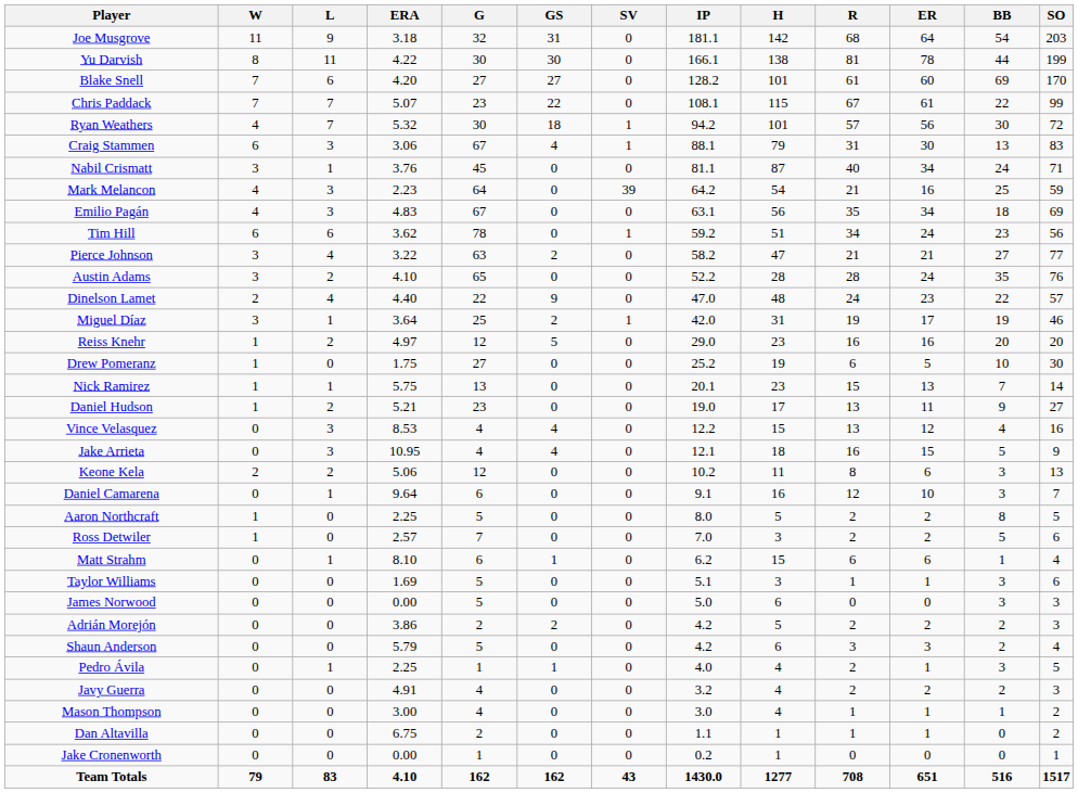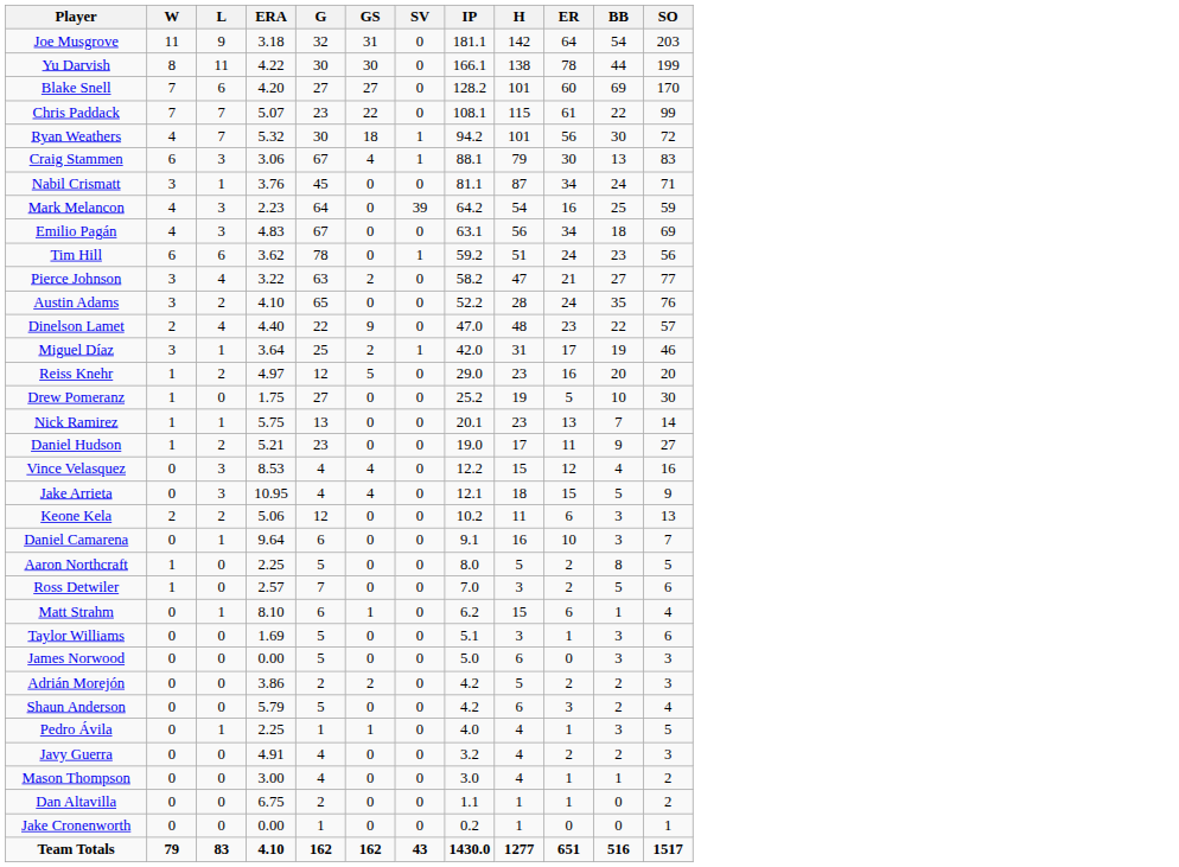 <table class=wikitable style="text-align:center">
 <tr>
 <th bgcolor=#DDDDFF; width="20%">Player</th>
 <th bgcolor=#DDDDFF; width="7%">W</th>
 <th bgcolor=#DDDDFF; width="7%">L</th>
 <th bgcolor=#DDDDFF; width="7%">ERA</th>
 <th bgcolor=#DDDDFF; width="7%">G</th>
 <th bgcolor=#DDDDFF; width="7%">GS</th>
 <th bgcolor=#DDDDFF; width="7%">SV</th>
 <th bgcolor=#DDDDFF; width="7%">IP</th>
 <th bgcolor=#DDDDFF; width="7%">H</th>
-<th bgcolor=#DDDDFF; width="7%">R</th>
 <th bgcolor=#DDDDFF; width="7%">ER</th>
 <th bgcolor=#DDDDFF; width="7%">BB</th>
 <th bgcolor=#DDDDFF; width="7%">SO</th>
 </tr>
 <tr>
 <td><a href='#'>Joe Musgrove</a></td>
 <td>11</td>
 <td>9</td>
 <td>3.18</td>
 <td>32</td>
 <td>31</td>
 <td>0</td>
 <td>181.1</td>
 <td>142</td>
-<td>68</td>
 <td>64</td>
 <td>54</td>
 <td>203</td>
 </tr>
 <tr>
 <td><a href='#'>Yu Darvish</a></td>
 <td>8</td>
 <td>11</td>
 <td>4.22</td>
 <td>30</td>
 <td>30</td>
 <td>0</td>
 <td>166.1</td>
 <td>138</td>
-<td>81</td>
 <td>78</td>
 <td>44</td>
 <td>199</td>
 </tr>
 <tr>
 <td><a href='#'>Blake Snell</a></td>
 <td>7</td>
 <td>6</td>
 <td>4.20</td>
 <td>27</td>
 <td>27</td>
 <td>0</td>
 <td>128.2</td>
 <td>101</td>
-<td>61</td>
 <td>60</td>
 <td>69</td>
 <td>170</td>
 </tr>
 <tr>
 <td><a href='#'>Chris Paddack</a></td>
 <td>7</td>
 <td>7</td>
 <td>5.07</td>
 <td>23</td>
 <td>22</td>
 <td>0</td>
 <td>108.1</td>
 <td>115</td>
-<td>67</td>
 <td>61</td>
 <td>22</td>
 <td>99</td>
 </tr>
 <tr>
 <td><a href='#'>Ryan Weathers</a></td>
 <td>4</td>
 <td>7</td>
 <td>5.32</td>
 <td>30</td>
 <td>18</td>
 <td>1</td>
 <td>94.2</td>
 <td>101</td>
-<td>57</td>
 <td>56</td>
 <td>30</td>
 <td>72</td>
 </tr>
 <tr>
 <td><a href='#'>Craig Stammen</a></td>
 <td>6</td>
 <td>3</td>
 <td>3.06</td>
 <td>67</td>
 <td>4</td>
 <td>1</td>
 <td>88.1</td>
 <td>79</td>
-<td>31</td>
 <td>30</td>
 <td>13</td>
 <td>83</td>
 </tr>
 <tr>
 <td><a href='#'>Nabil Crismatt</a></td>
 <td>3</td>
 <td>1</td>
 <td>3.76</td>
 <td>45</td>
 <td>0</td>
 <td>0</td>
 <td>81.1</td>
 <td>87</td>
-<td>40</td>
 <td>34</td>
 <td>24</td>
 <td>71</td>
 </tr>
 <tr>
 <td><a href='#'>Mark Melancon</a></td>
 <td>4</td>
 <td>3</td>
 <td>2.23</td>
 <td>64</td>
 <td>0</td>
 <td>39</td>
 <td>64.2</td>
 <td>54</td>
-<td>21</td>
 <td>16</td>
 <td>25</td>
 <td>59</td>
 </tr>
 <tr>
 <td><a href='#'>Emilio Pagán</a></td>
 <td>4</td>
 <td>3</td>
 <td>4.83</td>
 <td>67</td>
 <td>0</td>
 <td>0</td>
 <td>63.1</td>
 <td>56</td>
-<td>35</td>
 <td>34</td>
 <td>18</td>
 <td>69</td>
 </tr>
 <tr>
 <td><a href='#'>Tim Hill</a></td>
 <td>6</td>
 <td>6</td>
 <td>3.62</td>
 <td>78</td>
 <td>0</td>
 <td>1</td>
 <td>59.2</td>
 <td>51</td>
-<td>34</td>
 <td>24</td>
 <td>23</td>
 <td>56</td>
 </tr>
 <tr>
 <td><a href='#'>Pierce Johnson</a></td>
 <td>3</td>
 <td>4</td>
 <td>3.22</td>
 <td>63</td>
 <td>2</td>
 <td>0</td>
 <td>58.2</td>
 <td>47</td>
 <td>21</td>
-<td>21</td>
 <td>27</td>
 <td>77</td>
 </tr>
 <tr>
 <td><a href='#'>Austin Adams</a></td>
 <td>3</td>
 <td>2</td>
 <td>4.10</td>
 <td>65</td>
 <td>0</td>
 <td>0</td>
 <td>52.2</td>
-<td>28</td>
 <td>28</td>
 <td>24</td>
 <td>35</td>
 <td>76</td>
 </tr>
 <tr>
 <td><a href='#'>Dinelson Lamet</a></td>
 <td>2</td>
 <td>4</td>
 <td>4.40</td>
 <td>22</td>
 <td>9</td>
 <td>0</td>
 <td>47.0</td>
 <td>48</td>
-<td>24</td>
 <td>23</td>
 <td>22</td>
 <td>57</td>
 </tr>
 <tr>
 <td><a href='#'>Miguel Díaz</a></td>
 <td>3</td>
 <td>1</td>
 <td>3.64</td>
 <td>25</td>
 <td>2</td>
 <td>1</td>
 <td>42.0</td>
 <td>31</td>
-<td>19</td>
 <td>17</td>
 <td>19</td>
 <td>46</td>
 </tr>
 <tr>
 <td><a href='#'>Reiss Knehr</a></td>
 <td>1</td>
 <td>2</td>
 <td>4.97</td>
 <td>12</td>
 <td>5</td>
 <td>0</td>
 <td>29.0</td>
 <td>23</td>
 <td>16</td>
-<td>16</td>
 <td>20</td>
 <td>20</td>
 </tr>
 <tr>
 <td><a href='#'>Drew Pomeranz</a></td>
 <td>1</td>
 <td>0</td>
 <td>1.75</td>
 <td>27</td>
 <td>0</td>
 <td>0</td>
 <td>25.2</td>
 <td>19</td>
-<td>6</td>
 <td>5</td>
 <td>10</td>
 <td>30</td>
 </tr>
 <tr>
 <td><a href='#'>Nick Ramirez</a></td>
 <td>1</td>
 <td>1</td>
 <td>5.75</td>
 <td>13</td>
 <td>0</td>
 <td>0</td>
 <td>20.1</td>
 <td>23</td>
-<td>15</td>
 <td>13</td>
 <td>7</td>
 <td>14</td>
 </tr>
 <tr>
 <td><a href='#'>Daniel Hudson</a></td>
 <td>1</td>
 <td>2</td>
 <td>5.21</td>
 <td>23</td>
 <td>0</td>
 <td>0</td>
 <td>19.0</td>
 <td>17</td>
-<td>13</td>
 <td>11</td>
 <td>9</td>
 <td>27</td>
 </tr>
 <tr>
 <td><a href='#'>Vince Velasquez</a></td>
 <td>0</td>
 <td>3</td>
 <td>8.53</td>
 <td>4</td>
 <td>4</td>
 <td>0</td>
 <td>12.2</td>
 <td>15</td>
-<td>13</td>
 <td>12</td>
 <td>4</td>
 <td>16</td>
 </tr>
 <tr>
 <td><a href='#'>Jake Arrieta</a></td>
 <td>0</td>
 <td>3</td>
 <td>10.95</td>
 <td>4</td>
 <td>4</td>
 <td>0</td>
 <td>12.1</td>
 <td>18</td>
-<td>16</td>
 <td>15</td>
 <td>5</td>
 <td>9</td>
 </tr>
 <tr>
 <td><a href='#'>Keone Kela</a></td>
 <td>2</td>
 <td>2</td>
 <td>5.06</td>
 <td>12</td>
 <td>0</td>
 <td>0</td>
 <td>10.2</td>
 <td>11</td>
-<td>8</td>
 <td>6</td>
 <td>3</td>
 <td>13</td>
 </tr>
 <tr>
 <td><a href='#'>Daniel Camarena</a></td>
 <td>0</td>
 <td>1</td>
 <td>9.64</td>
 <td>6</td>
 <td>0</td>
 <td>0</td>
 <td>9.1</td>
 <td>16</td>
-<td>12</td>
 <td>10</td>
 <td>3</td>
 <td>7</td>
 </tr>
 <tr>
 <td><a href='#'>Aaron Northcraft</a></td>
 <td>1</td>
 <td>0</td>
 <td>2.25</td>
 <td>5</td>
 <td>0</td>
 <td>0</td>
 <td>8.0</td>
 <td>5</td>
 <td>2</td>
-<td>2</td>
 <td>8</td>
 <td>5</td>
 </tr>
 <tr>
 <td><a href='#'>Ross Detwiler</a></td>
 <td>1</td>
 <td>0</td>
 <td>2.57</td>
 <td>7</td>
 <td>0</td>
 <td>0</td>
 <td>7.0</td>
 <td>3</td>
-<td>2</td>
 <td>2</td>
 <td>5</td>
 <td>6</td>
 </tr>
 <tr>
 <td><a href='#'>Matt Strahm</a></td>
 <td>0</td>
 <td>1</td>
 <td>8.10</td>
 <td>6</td>
 <td>1</td>
 <td>0</td>
 <td>6.2</td>
 <td>15</td>
 <td>6</td>
-<td>6</td>
 <td>1</td>
 <td>4</td>
 </tr>
 <tr>
 <td><a href='#'>Taylor Williams</a></td>
 <td>0</td>
 <td>0</td>
 <td>1.69</td>
 <td>5</td>
 <td>0</td>
 <td>0</td>
 <td>5.1</td>
 <td>3</td>
 <td>1</td>
-<td>1</td>
 <td>3</td>
 <td>6</td>
 </tr>
 <tr>
 <td><a href='#'>James Norwood</a></td>
 <td>0</td>
 <td>0</td>
 <td>0.00</td>
 <td>5</td>
 <td>0</td>
 <td>0</td>
 <td>5.0</td>
 <td>6</td>
-<td>0</td>
 <td>0</td>
 <td>3</td>
 <td>3</td>
 </tr>
 <tr>
 <td><a href='#'>Adrián Morejón</a></td>
 <td>0</td>
 <td>0</td>
 <td>3.86</td>
 <td>2</td>
 <td>2</td>
 <td>0</td>
 <td>4.2</td>
 <td>5</td>
 <td>2</td>
 <td>2</td>
-<td>2</td>
 <td>3</td>
 </tr>
 <tr>
 <td><a href='#'>Shaun Anderson</a></td>
 <td>0</td>
 <td>0</td>
 <td>5.79</td>
 <td>5</td>
 <td>0</td>
 <td>0</td>
 <td>4.2</td>
 <td>6</td>
-<td>3</td>
 <td>3</td>
 <td>2</td>
 <td>4</td>
 </tr>
 <tr>
 <td><a href='#'>Pedro Ávila</a></td>
 <td>0</td>
 <td>1</td>
 <td>2.25</td>
 <td>1</td>
 <td>1</td>
 <td>0</td>
 <td>4.0</td>
 <td>4</td>
-<td>2</td>
 <td>1</td>
 <td>3</td>
 <td>5</td>
 </tr>
 <tr>
 <td><a href='#'>Javy Guerra</a></td>
 <td>0</td>
 <td>0</td>
 <td>4.91</td>
 <td>4</td>
 <td>0</td>
 <td>0</td>
 <td>3.2</td>
 <td>4</td>
 <td>2</td>
 <td>2</td>
-<td>2</td>
 <td>3</td>
 </tr>
 <tr>
 <td><a href='#'>Mason Thompson</a></td>
 <td>0</td>
 <td>0</td>
 <td>3.00</td>
 <td>4</td>
 <td>0</td>
 <td>0</td>
 <td>3.0</td>
 <td>4</td>
 <td>1</td>
 <td>1</td>
-<td>1</td>
 <td>2</td>
 </tr>
 <tr>
 <td><a href='#'>Dan Altavilla</a></td>
 <td>0</td>
 <td>0</td>
 <td>6.75</td>
 <td>2</td>
 <td>0</td>
 <td>0</td>
 <td>1.1</td>
-<td>1</td>
 <td>1</td>
 <td>1</td>
 <td>0</td>
 <td>2</td>
 </tr>
 <tr>
 <td><a href='#'>Jake Cronenworth</a></td>
 <td>0</td>
 <td>0</td>
 <td>0.00</td>
 <td>1</td>
 <td>0</td>
 <td>0</td>
 <td>0.2</td>
 <td>1</td>
 <td>0</td>
 <td>0</td>
-<td>0</td>
 <td>1</td>
 </tr>
 <tr>
 <td><strong>Team Totals</strong></td>
 <td><strong>79</strong></td>
 <td><strong>83</strong></td>
 <td><strong>4.10</strong></td>
 <td><strong>162</strong></td>
 <td><strong>162</strong></td>
 <td><strong>43</strong></td>
 <td><strong>1430.0</strong></td>
 <td><strong>1277</strong></td>
-<td><strong>708</strong></td>
 <td><strong>651</strong></td>
 <td><strong>516</strong></td>
 <td><strong>1517</strong></td>
 </tr>
 </table>
